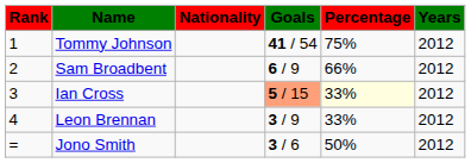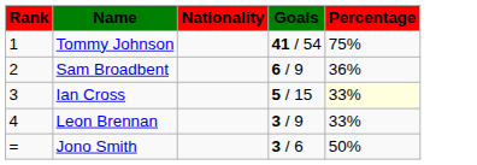 <table class="wikitable sortable">
 <tr>
 <th style="background-color: red;"><span>Rank</span></th>
 <th style="background-color: green;"><span>Name</span></th>
 <th style="background-color: red;"><span>Nationality</span></th>
 <th style="background-color: green;"><span>Goals</span></th>
 <th style="background-color: red;"><span>Percentage</span></th>
-<th style="background-color: green;"><span>Years</span></th>
 </tr>
 <tr>
 <td>1</td>
 <td><a href='#'>Tommy Johnson</a></td>
 <td align=center></td>
 <td><strong>41</strong> / 54</td>
 <td>75%</td>
-<td>2012</td>
 </tr>
 <tr>
 <td>2</td>
 <td><a href='#'>Sam Broadbent</a></td>
 <td align=center></td>
 <td><strong>6</strong> / 9</td>
-<td>66%</td>
-<td>2012</td>
+<td>36%</td>
 </tr>
 <tr>
 <td>3</td>
 <td><a href='#'>Ian Cross</a></td>
 <td align=center></td>
-<td style="background: lightsalmon;"><strong>5</strong> / 15</td>
+<td><strong>5</strong> / 15</td>
 <td style="background: lightyellow;">33%</td>
-<td>2012</td>
 </tr>
 <tr>
 <td>4</td>
 <td><a href='#'>Leon Brennan</a></td>
 <td align=center></td>
 <td><strong>3</strong> / 9</td>
 <td>33%</td>
-<td>2012</td>
 </tr>
 <tr>
 <td>=</td>
 <td><a href='#'>Jono Smith</a></td>
 <td align=center></td>
 <td><strong>3</strong> / 6</td>
 <td>50%</td>
-<td>2012</td>
 </tr>
 </table>
